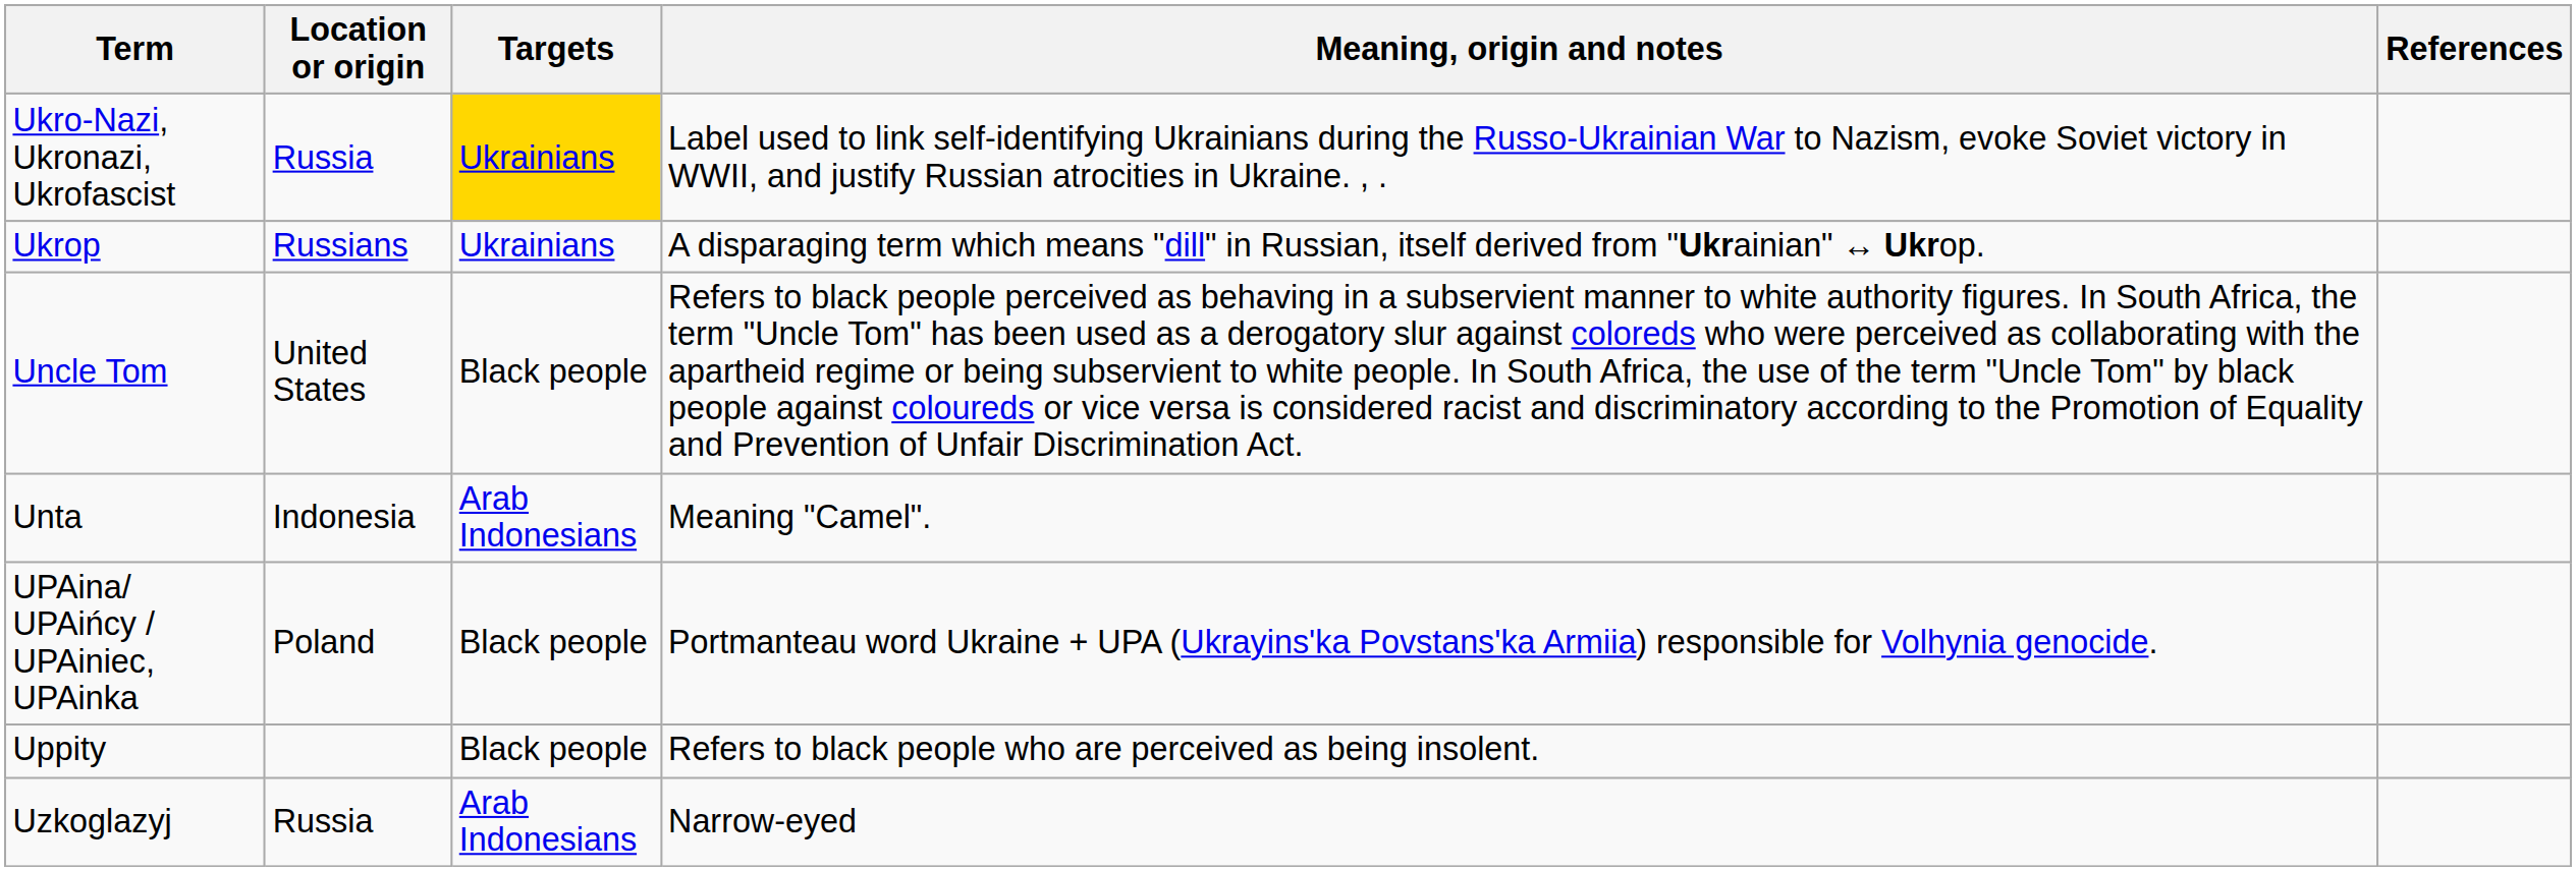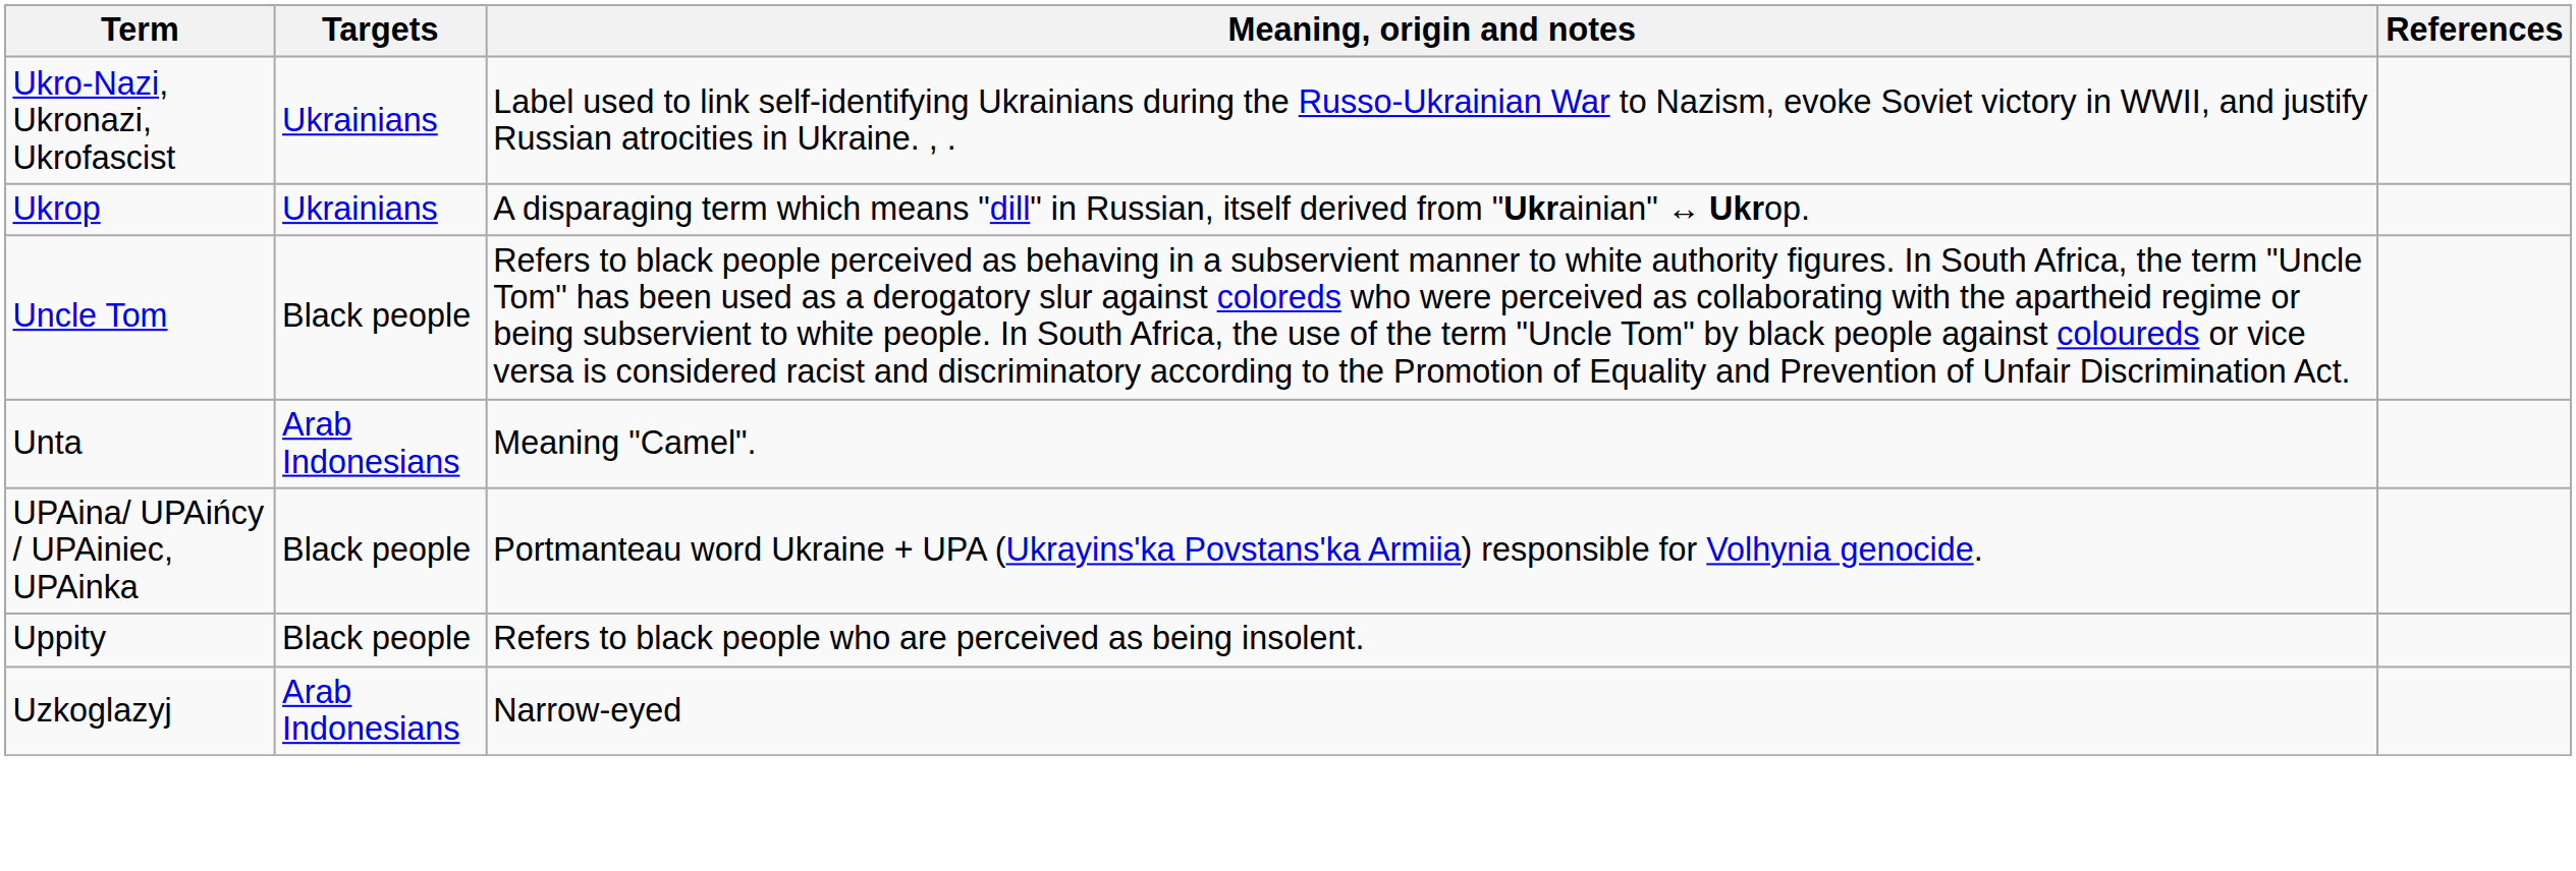 <table class="wikitable">
 <tr>
 <th>Term</th>
-<th>Location or origin</th>
 <th>Targets</th>
 <th>Meaning, origin and notes</th>
 <th>References</th>
 </tr>
 <tr>
 <td><a href='#'>Ukro-Nazi</a>, Ukronazi, Ukrofascist</td>
-<td><a href='#'>Russia</a></td>
-<td style="background: gold;"><a href='#'>Ukrainians</a></td>
+<td><a href='#'>Ukrainians</a></td>
 <td>Label used to link self-identifying Ukrainians during the <a href='#'>Russo-Ukrainian War</a> to Nazism, evoke Soviet victory in WWII, and justify Russian atrocities in Ukraine. , .</td>
 <td></td>
 </tr>
 <tr>
 <td><a href='#'>Ukrop</a></td>
-<td><a href='#'>Russians</a></td>
 <td><a href='#'>Ukrainians</a></td>
 <td>A disparaging term which means "<a href='#'>dill</a>" in Russian, itself derived from "<strong>Ukr</strong>ainian" ↔ <strong>Ukr</strong>op.</td>
 <td></td>
 </tr>
 <tr>
 <td><a href='#'>Uncle Tom</a></td>
-<td>United States</td>
 <td>Black people</td>
 <td>Refers to black people perceived as behaving in a subservient manner to white authority figures. In South Africa, the term "Uncle Tom" has been used as a derogatory slur against <a href='#'>coloreds</a> who were perceived as collaborating with the apartheid regime or being subservient to white people. In South Africa, the use of the term "Uncle Tom" by black people against <a href='#'>coloureds</a> or vice versa is considered racist and discriminatory according to the Promotion of Equality and Prevention of Unfair Discrimination Act.</td>
 <td></td>
 </tr>
 <tr>
 <td>Unta</td>
-<td>Indonesia</td>
 <td><a href='#'>Arab Indonesians</a></td>
 <td>Meaning "Camel".</td>
 <td></td>
 </tr>
 <tr>
 <td>UPAina/ UPAińcy / UPAiniec, UPAinka</td>
-<td>Poland</td>
 <td>Black people</td>
 <td>Portmanteau word Ukraine + UPA (<a href='#'>Ukrayins'ka Povstans'ka Armiia</a>) responsible for <a href='#'>Volhynia genocide</a>.</td>
 <td></td>
 </tr>
 <tr>
 <td>Uppity</td>
-<td></td>
 <td>Black people</td>
 <td>Refers to black people who are perceived as being insolent.</td>
 <td></td>
 </tr>
 <tr>
 <td>Uzkoglazyj</td>
-<td>Russia</td>
 <td><a href='#'>Arab Indonesians</a></td>
 <td>Narrow-eyed</td>
 <td></td>
 </tr>
 </table>
